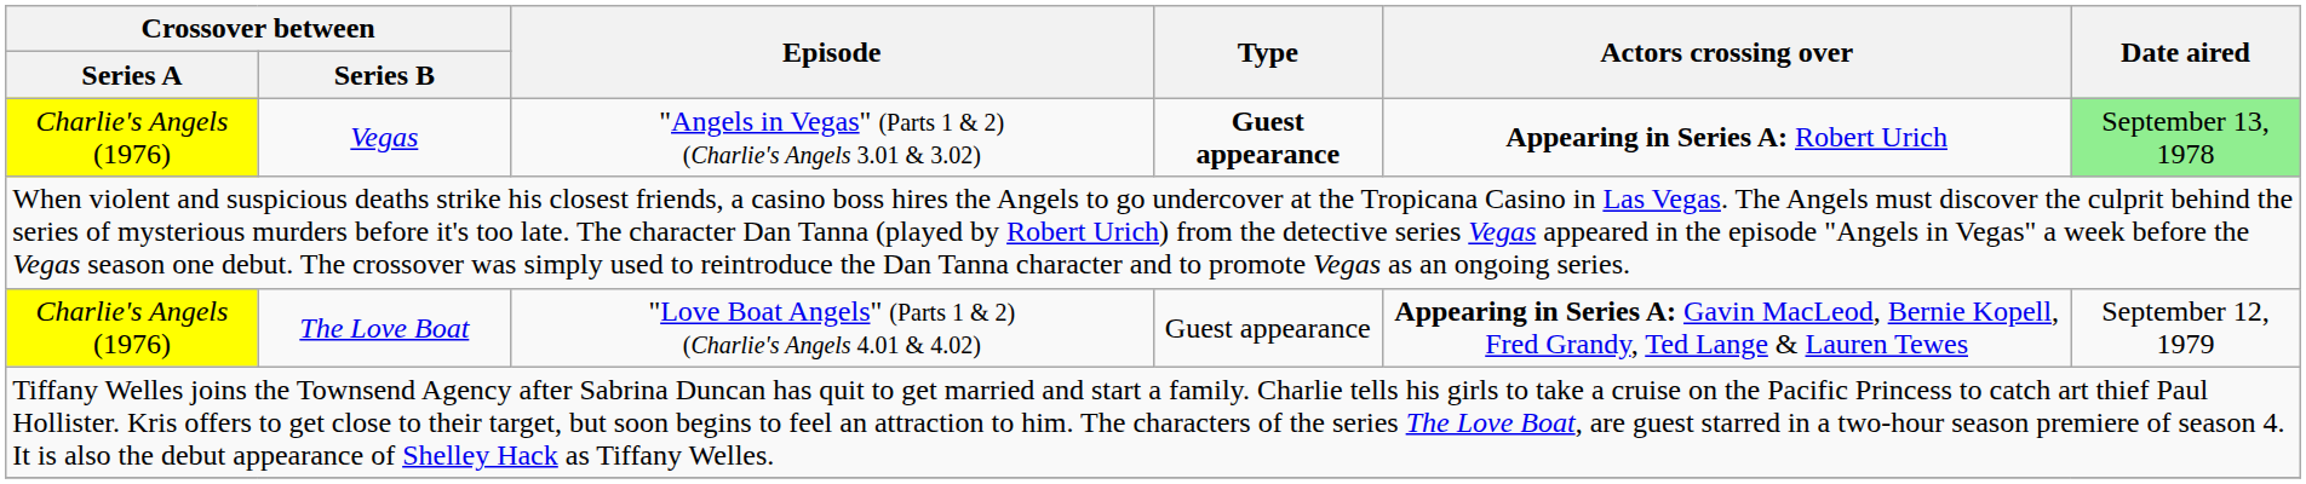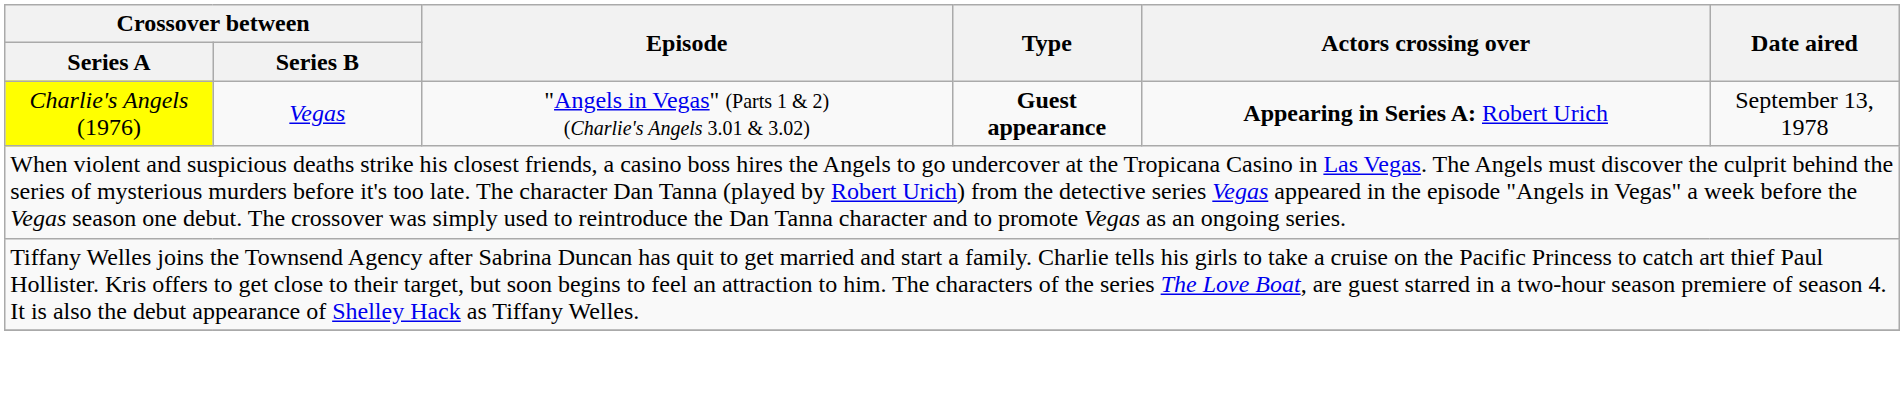 <table class="wikitable" border="1" width="100%" style="text-align:center;">
 <tr>
 <th colspan="2" width="22%">Crossover between</th>
 <th rowspan="2">Episode</th>
 <th rowspan="2" width="10%">Type</th>
 <th rowspan="2" width="30%">Actors crossing over</th>
 <th rowspan="2" width="10%">Date aired</th>
 </tr>
 <tr>
 <th width="11%">Series A</th>
 <th width="11%">Series B</th>
 </tr>
 <tr>
 <td style="background:#FFFF00;"><em>Charlie's Angels</em> (1976)</td>
 <td><em><a href='#'>Vegas</a></em></td>
 <td>"<a href='#'>Angels in Vegas</a>" <small>(Parts 1 & 2)</small> <br><small>(<em>Charlie's Angels</em> 3.01 & 3.02)</small></td>
 <td><strong>Guest appearance</strong></td>
 <td><strong>Appearing in Series A:</strong> <a href='#'>Robert Urich</a></td>
-<td style="background: lightgreen;">September 13, 1978</td>
+<td>September 13, 1978</td>
 </tr>
 <tr>
 <td colspan="6" style="text-align:left;">When violent and suspicious deaths strike his closest friends, a casino boss hires the Angels to go undercover at the Tropicana Casino in <a href='#'>Las Vegas</a>. The Angels must discover the culprit behind the series of mysterious murders before it's too late. The character Dan Tanna (played by <a href='#'>Robert Urich</a>) from the detective series <em><a href='#'>Vegas</a></em> appeared in the episode "Angels in Vegas" a week before the <em>Vegas</em> season one debut. The crossover was simply used to reintroduce the Dan Tanna character and to promote <em>Vegas</em> as an ongoing series.</td>
-</tr>
-<tr>
-<td style="background:#FFFF00;"><em>Charlie's Angels</em> (1976)</td>
-<td><em><a href='#'>The Love Boat</a></em></td>
-<td>"<a href='#'>Love Boat Angels</a>" <small>(Parts 1 & 2)</small> <br><small>(<em>Charlie's Angels</em> 4.01 & 4.02)</small></td>
-<td>Guest appearance</td>
-<td><strong>Appearing in Series A:</strong> <a href='#'>Gavin MacLeod</a>, <a href='#'>Bernie Kopell</a>, <a href='#'>Fred Grandy</a>, <a href='#'>Ted Lange</a> & <a href='#'>Lauren Tewes</a></td>
-<td>September 12, 1979</td>
 </tr>
 <tr>
 <td colspan="6" style="text-align:left;">Tiffany Welles joins the Townsend Agency after Sabrina Duncan has quit to get married and start a family. Charlie tells his girls to take a cruise on the Pacific Princess to catch art thief Paul Hollister. Kris offers to get close to their target, but soon begins to feel an attraction to him. The characters of the series <em><a href='#'>The Love Boat</a></em>, are guest starred in a two-hour season premiere of season 4. It is also the debut appearance of <a href='#'>Shelley Hack</a> as Tiffany Welles.</td>
 </tr>
 <tr>
 </tr>
 </table>
